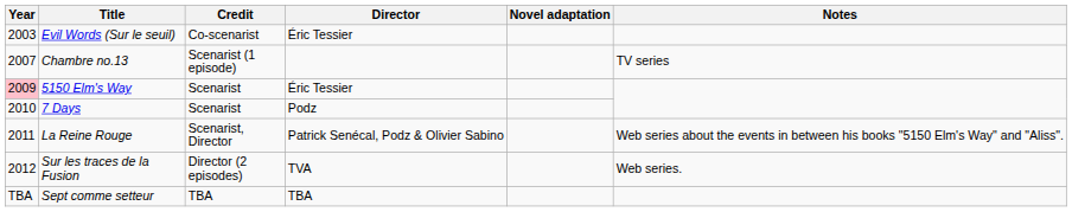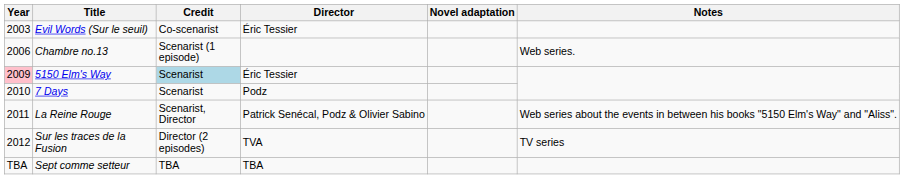 <table class="wikitable">
 <tr>
 <th>Year</th>
 <th width="180px">Title</th>
 <th width="120px">Credit</th>
 <th>Director</th>
 <th>Novel adaptation</th>
 <th>Notes</th>
 </tr>
 <tr>
 <td>2003</td>
 <td><em><a href='#'>Evil Words</a> (Sur le seuil)</em></td>
 <td>Co-scenarist</td>
 <td>Éric Tessier</td>
 <td></td>
 </tr>
 <tr>
-<td>2007</td>
+<td>2006</td>
 <td><em>Chambre no.13</em></td>
 <td>Scenarist (1 episode)</td>
 <td></td>
 <td></td>
-<td>TV series</td>
+<td>Web series.</td>
 </tr>
 <tr>
 <td style="background: pink;">2009</td>
 <td><em><a href='#'>5150 Elm's Way</a></em></td>
-<td>Scenarist</td>
+<td style="background: lightblue;">Scenarist</td>
 <td>Éric Tessier</td>
 <td></td>
 </tr>
 <tr>
 <td>2010</td>
 <td><em><a href='#'>7 Days</a></em></td>
 <td>Scenarist</td>
 <td>Podz</td>
 <td></td>
 </tr>
 <tr>
 <td>2011</td>
 <td><em>La Reine Rouge</em></td>
 <td>Scenarist, Director</td>
 <td>Patrick Senécal, Podz & Olivier Sabino</td>
 <td></td>
 <td>Web series about the events in between his books "5150 Elm's Way" and "Aliss".</td>
 </tr>
 <tr>
 <td>2012</td>
 <td><em>Sur les traces de la Fusion</em></td>
 <td>Director (2 episodes)</td>
 <td>TVA</td>
 <td></td>
-<td>Web series.</td>
+<td>TV series</td>
 </tr>
 <tr>
 <td>TBA</td>
 <td><em>Sept comme setteur</em></td>
 <td>TBA</td>
 <td>TBA</td>
 <td></td>
 </tr>
 </table>
